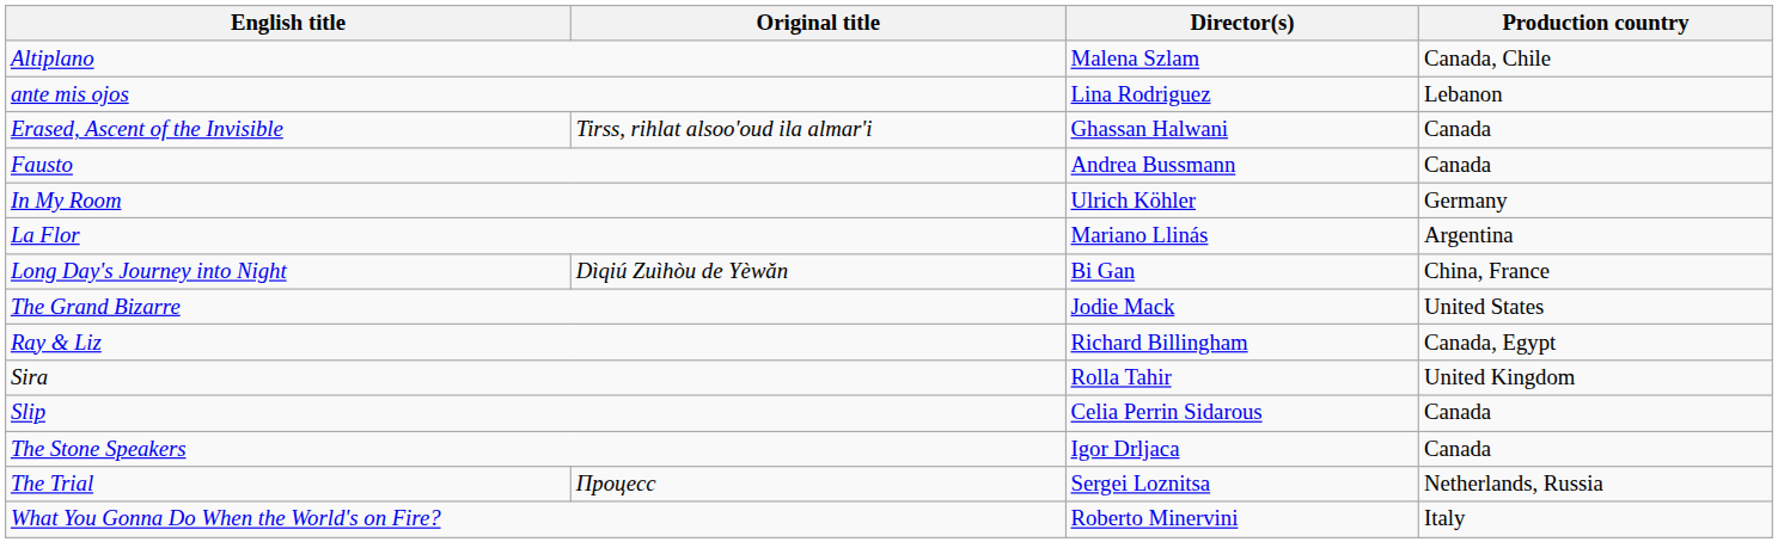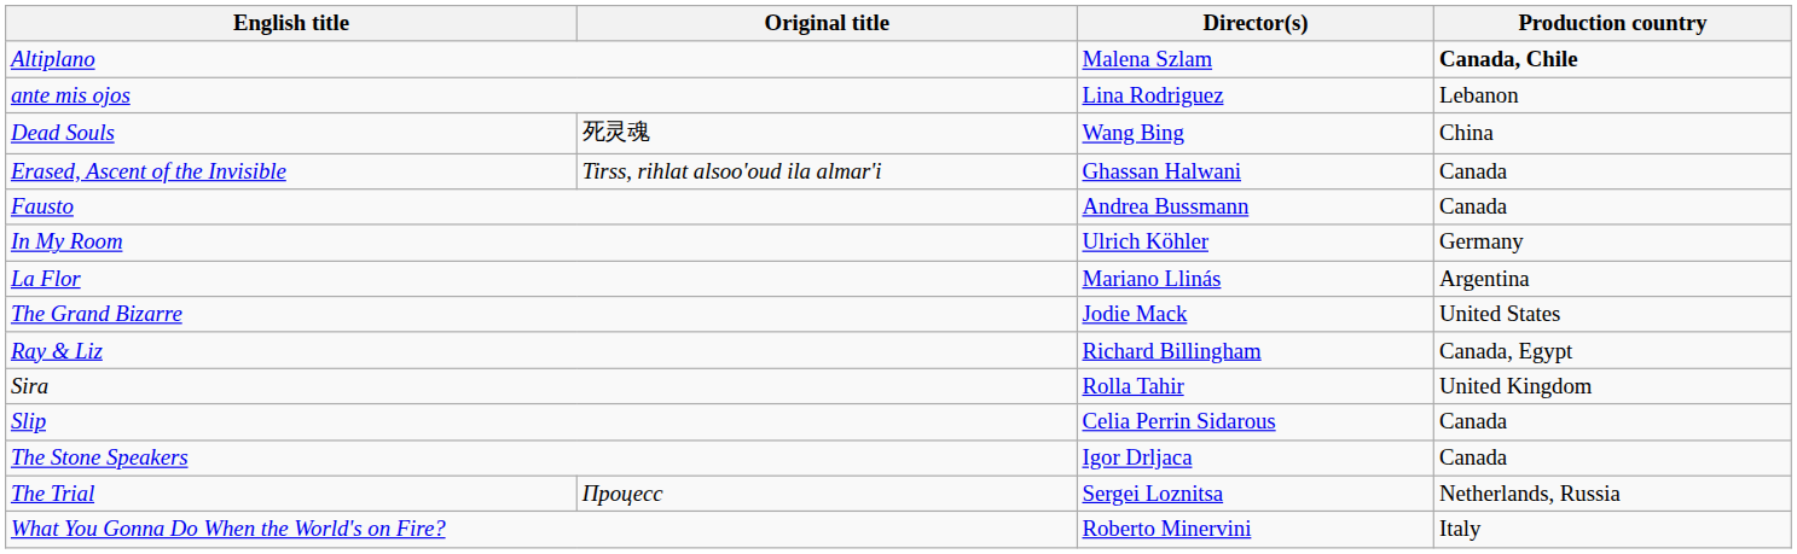 <table class="wikitable" width=100%>
 <tr>
 <th scope="col" width="32%">English title</th>
 <th scope="col" width="28%">Original title</th>
 <th scope="col" width="20%">Director(s)</th>
 <th scope="col" width="20%">Production country</th>
 </tr>
 <tr>
 <td colspan=2><em><a href='#'>Altiplano</a></em></td>
 <td><a href='#'>Malena Szlam</a></td>
-<td>Canada, Chile</td>
+<td><strong>Canada, Chile</strong></td>
 </tr>
 <tr>
 <td colspan=2><em><a href='#'>ante mis ojos</a></em></td>
 <td><a href='#'>Lina Rodriguez</a></td>
 <td>Lebanon</td>
+</tr>
+<tr>
+<td><em><a href='#'>Dead Souls</a></em></td>
+<td>死灵魂</td>
+<td><a href='#'>Wang Bing</a></td>
+<td>China</td>
 </tr>
 <tr>
 <td><em><a href='#'>Erased, Ascent of the Invisible</a></em></td>
 <td><em>Tirss, rihlat alsoo'oud ila almar'i</em></td>
 <td><a href='#'>Ghassan Halwani</a></td>
 <td>Canada</td>
 </tr>
 <tr>
 <td colspan=2><em><a href='#'>Fausto</a></em></td>
 <td><a href='#'>Andrea Bussmann</a></td>
 <td>Canada</td>
 </tr>
 <tr>
 <td colspan=2><em><a href='#'>In My Room</a></em></td>
 <td><a href='#'>Ulrich Köhler</a></td>
 <td>Germany</td>
 </tr>
 <tr>
 <td colspan=2><em><a href='#'>La Flor</a></em></td>
 <td><a href='#'>Mariano Llinás</a></td>
 <td>Argentina</td>
-</tr>
-<tr>
-<td><em><a href='#'>Long Day's Journey into Night</a></em></td>
-<td><em>Dìqiú Zuìhòu de Yèwǎn</em></td>
-<td><a href='#'>Bi Gan</a></td>
-<td>China, France</td>
 </tr>
 <tr>
 <td colspan=2><em><a href='#'>The Grand Bizarre</a></em></td>
 <td><a href='#'>Jodie Mack</a></td>
 <td>United States</td>
 </tr>
 <tr>
 <td colspan=2><em><a href='#'>Ray & Liz</a></em></td>
 <td><a href='#'>Richard Billingham</a></td>
 <td>Canada, Egypt</td>
 </tr>
 <tr>
 <td colspan=2><em>Sira</em></td>
 <td><a href='#'>Rolla Tahir</a></td>
 <td>United Kingdom</td>
 </tr>
 <tr>
 <td colspan=2><em><a href='#'>Slip</a></em></td>
 <td><a href='#'>Celia Perrin Sidarous</a></td>
 <td>Canada</td>
 </tr>
 <tr>
 <td colspan=2><em><a href='#'>The Stone Speakers</a></em></td>
 <td><a href='#'>Igor Drljaca</a></td>
 <td>Canada</td>
 </tr>
 <tr>
 <td><em><a href='#'>The Trial</a></em></td>
 <td><em>Процесс</em></td>
 <td><a href='#'>Sergei Loznitsa</a></td>
 <td>Netherlands, Russia</td>
 </tr>
 <tr>
 <td colspan=2><em><a href='#'>What You Gonna Do When the World's on Fire?</a></em></td>
 <td><a href='#'>Roberto Minervini</a></td>
 <td>Italy</td>
 </tr>
 </table>
